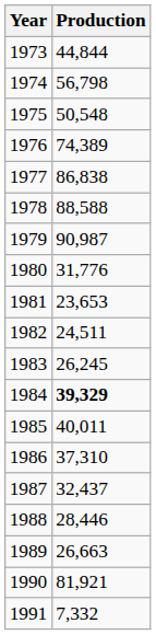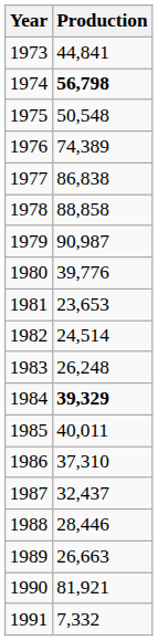 <table class="wikitable mw-collapsible autocollapse floatright" style="font-size:90%;">
 <tr>
 <th>Year</th>
 <th>Production</th>
 </tr>
 <tr>
 <td>1973</td>
-<td>44,844</td>
+<td>44,841</td>
 </tr>
 <tr>
 <td>1974</td>
-<td>56,798</td>
+<td><strong>56,798</strong></td>
 </tr>
 <tr>
 <td>1975</td>
 <td>50,548</td>
 </tr>
 <tr>
 <td>1976</td>
 <td>74,389</td>
 </tr>
 <tr>
 <td>1977</td>
 <td>86,838</td>
 </tr>
 <tr>
 <td>1978</td>
-<td>88,588</td>
+<td>88,858</td>
 </tr>
 <tr>
 <td>1979</td>
 <td>90,987</td>
 </tr>
 <tr>
 <td>1980</td>
-<td>31,776</td>
+<td>39,776</td>
 </tr>
 <tr>
 <td>1981</td>
 <td>23,653</td>
 </tr>
 <tr>
 <td>1982</td>
-<td>24,511</td>
+<td>24,514</td>
 </tr>
 <tr>
 <td>1983</td>
-<td>26,245</td>
+<td>26,248</td>
 </tr>
 <tr>
 <td>1984</td>
 <td><strong>39,329</strong></td>
 </tr>
 <tr>
 <td>1985</td>
 <td>40,011</td>
 </tr>
 <tr>
 <td>1986</td>
 <td>37,310</td>
 </tr>
 <tr>
 <td>1987</td>
 <td>32,437</td>
 </tr>
 <tr>
 <td>1988</td>
 <td>28,446</td>
 </tr>
 <tr>
 <td>1989</td>
 <td>26,663</td>
 </tr>
 <tr>
 <td>1990</td>
 <td>81,921</td>
 </tr>
 <tr>
 <td>1991</td>
 <td>7,332</td>
 </tr>
 </table>
